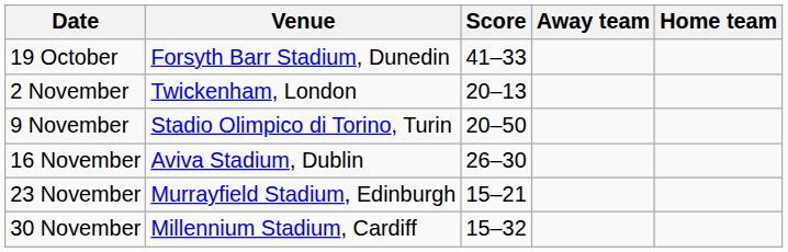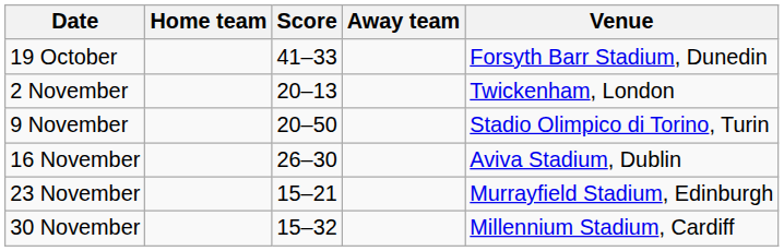 <table class="wikitable">
 <tr>
 <th>Date</th>
-<th>Venue</th>
+<th>Home team</th>
 <th>Score</th>
 <th>Away team</th>
-<th>Home team</th>
+<th>Venue</th>
 </tr>
 <tr>
 <td>19 October</td>
-<td><a href='#'>Forsyth Barr Stadium</a>, Dunedin</td>
+<td align=right><strong></strong></td>
 <td align=center>41–33</td>
 <td></td>
-<td align=right><strong></strong></td>
+<td><a href='#'>Forsyth Barr Stadium</a>, Dunedin</td>
 </tr>
 <tr>
 <td>2 November</td>
-<td><a href='#'>Twickenham</a>, London</td>
+<td align=right><strong></strong></td>
 <td align=center>20–13</td>
 <td></td>
-<td align=right><strong></strong></td>
+<td><a href='#'>Twickenham</a>, London</td>
 </tr>
 <tr>
 <td>9 November</td>
-<td><a href='#'>Stadio Olimpico di Torino</a>, Turin</td>
+<td align=right></td>
 <td align=center>20–50</td>
 <td><strong></strong></td>
-<td align=right></td>
+<td><a href='#'>Stadio Olimpico di Torino</a>, Turin</td>
 </tr>
 <tr>
 <td>16 November</td>
-<td><a href='#'>Aviva Stadium</a>, Dublin</td>
+<td align=right></td>
 <td align=center>26–30</td>
 <td><strong></strong></td>
-<td align=right></td>
+<td><a href='#'>Aviva Stadium</a>, Dublin</td>
 </tr>
 <tr>
 <td>23 November</td>
-<td><a href='#'>Murrayfield Stadium</a>, Edinburgh</td>
+<td align=right></td>
 <td align=center>15–21</td>
 <td><strong></strong></td>
-<td align=right></td>
+<td><a href='#'>Murrayfield Stadium</a>, Edinburgh</td>
 </tr>
 <tr>
 <td>30 November</td>
-<td><a href='#'>Millennium Stadium</a>, Cardiff</td>
+<td align=right></td>
 <td align=center>15–32</td>
 <td><strong></strong></td>
-<td align=right></td>
+<td><a href='#'>Millennium Stadium</a>, Cardiff</td>
 </tr>
 </table>
